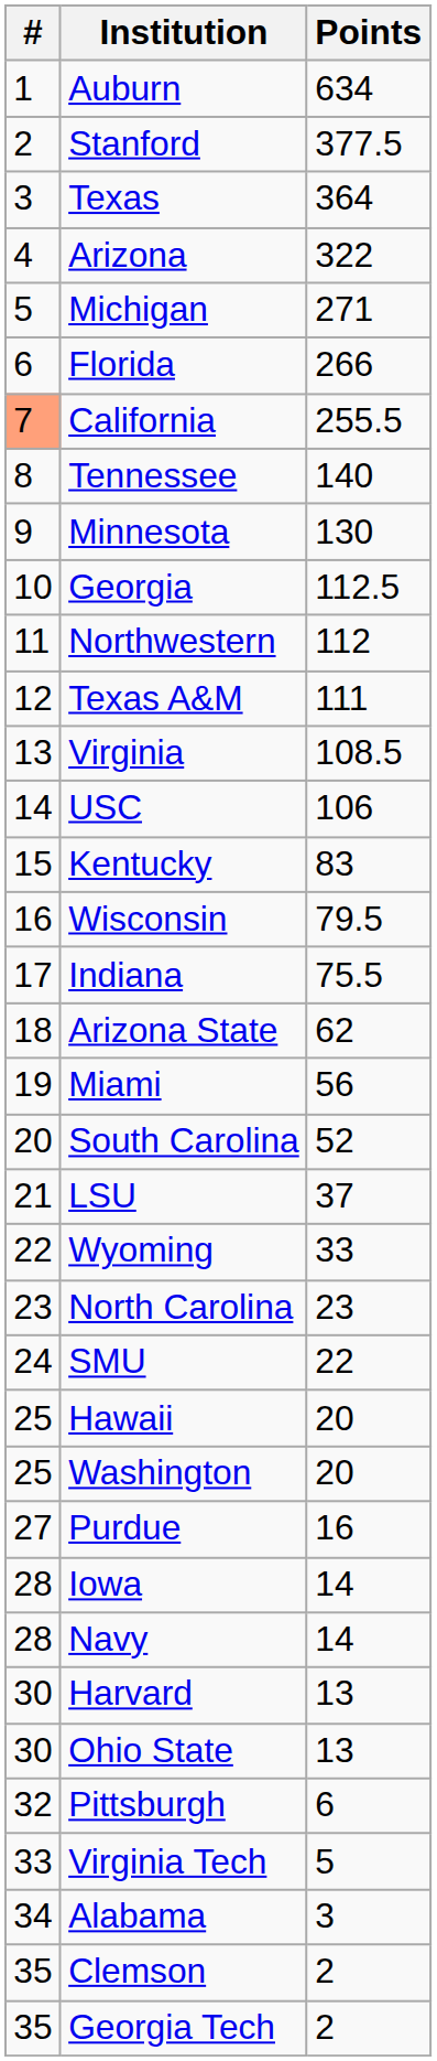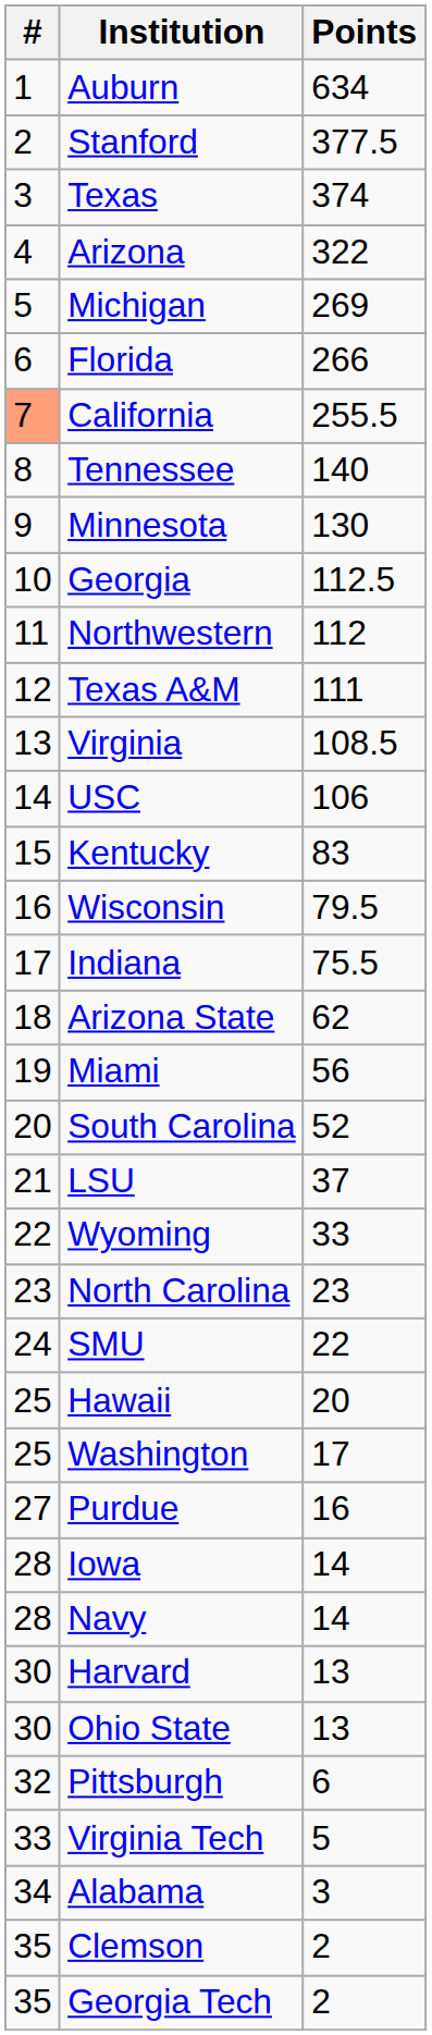 <table class=wikitable>
 <tr>
 <th>#</th>
 <th>Institution</th>
 <th>Points</th>
 </tr>
 <tr>
 <td>1</td>
 <td><a href='#'>Auburn</a></td>
 <td>634</td>
 </tr>
 <tr>
 <td>2</td>
 <td><a href='#'>Stanford</a></td>
 <td>377.5</td>
 </tr>
 <tr>
 <td>3</td>
 <td><a href='#'>Texas</a></td>
-<td>364</td>
+<td>374</td>
 </tr>
 <tr>
 <td>4</td>
 <td><a href='#'>Arizona</a></td>
 <td>322</td>
 </tr>
 <tr>
 <td>5</td>
 <td><a href='#'>Michigan</a></td>
-<td>271</td>
+<td>269</td>
 </tr>
 <tr>
 <td>6</td>
 <td><a href='#'>Florida</a></td>
 <td>266</td>
 </tr>
 <tr>
 <td style="background: lightsalmon;">7</td>
 <td><a href='#'>California</a></td>
 <td>255.5</td>
 </tr>
 <tr>
 <td>8</td>
 <td><a href='#'>Tennessee</a></td>
 <td>140</td>
 </tr>
 <tr>
 <td>9</td>
 <td><a href='#'>Minnesota</a></td>
 <td>130</td>
 </tr>
 <tr>
 <td>10</td>
 <td><a href='#'>Georgia</a></td>
 <td>112.5</td>
 </tr>
 <tr>
 <td>11</td>
 <td><a href='#'>Northwestern</a></td>
 <td>112</td>
 </tr>
 <tr>
 <td>12</td>
 <td><a href='#'>Texas A&M</a></td>
 <td>111</td>
 </tr>
 <tr>
 <td>13</td>
 <td><a href='#'>Virginia</a></td>
 <td>108.5</td>
 </tr>
 <tr>
 <td>14</td>
 <td><a href='#'>USC</a></td>
 <td>106</td>
 </tr>
 <tr>
 <td>15</td>
 <td><a href='#'>Kentucky</a></td>
 <td>83</td>
 </tr>
 <tr>
 <td>16</td>
 <td><a href='#'>Wisconsin</a></td>
 <td>79.5</td>
 </tr>
 <tr>
 <td>17</td>
 <td><a href='#'>Indiana</a></td>
 <td>75.5</td>
 </tr>
 <tr>
 <td>18</td>
 <td><a href='#'>Arizona State</a></td>
 <td>62</td>
 </tr>
 <tr>
 <td>19</td>
 <td><a href='#'>Miami</a></td>
 <td>56</td>
 </tr>
 <tr>
 <td>20</td>
 <td><a href='#'>South Carolina</a></td>
 <td>52</td>
 </tr>
 <tr>
 <td>21</td>
 <td><a href='#'>LSU</a></td>
 <td>37</td>
 </tr>
 <tr>
 <td>22</td>
 <td><a href='#'>Wyoming</a></td>
 <td>33</td>
 </tr>
 <tr>
 <td>23</td>
 <td><a href='#'>North Carolina</a></td>
 <td>23</td>
 </tr>
 <tr>
 <td>24</td>
 <td><a href='#'>SMU</a></td>
 <td>22</td>
 </tr>
 <tr>
 <td>25</td>
 <td><a href='#'>Hawaii</a></td>
 <td>20</td>
 </tr>
 <tr>
 <td>25</td>
 <td><a href='#'>Washington</a></td>
-<td>20</td>
+<td>17</td>
 </tr>
 <tr>
 <td>27</td>
 <td><a href='#'>Purdue</a></td>
 <td>16</td>
 </tr>
 <tr>
 <td>28</td>
 <td><a href='#'>Iowa</a></td>
 <td>14</td>
 </tr>
 <tr>
 <td>28</td>
 <td><a href='#'>Navy</a></td>
 <td>14</td>
 </tr>
 <tr>
 <td>30</td>
 <td><a href='#'>Harvard</a></td>
 <td>13</td>
 </tr>
 <tr>
 <td>30</td>
 <td><a href='#'>Ohio State</a></td>
 <td>13</td>
 </tr>
 <tr>
 <td>32</td>
 <td><a href='#'>Pittsburgh</a></td>
 <td>6</td>
 </tr>
 <tr>
 <td>33</td>
 <td><a href='#'>Virginia Tech</a></td>
 <td>5</td>
 </tr>
 <tr>
 <td>34</td>
 <td><a href='#'>Alabama</a></td>
 <td>3</td>
 </tr>
 <tr>
 <td>35</td>
 <td><a href='#'>Clemson</a></td>
 <td>2</td>
 </tr>
 <tr>
 <td>35</td>
 <td><a href='#'>Georgia Tech</a></td>
 <td>2</td>
 </tr>
 </table>
